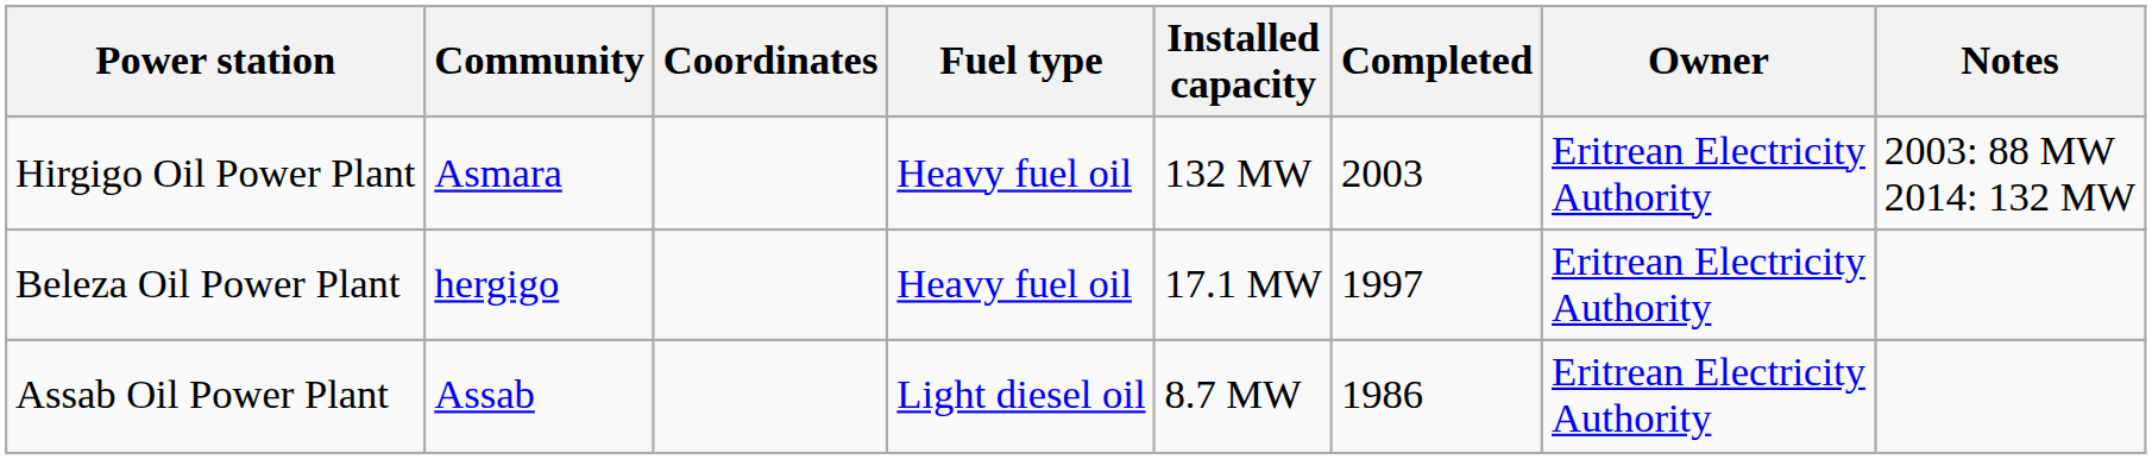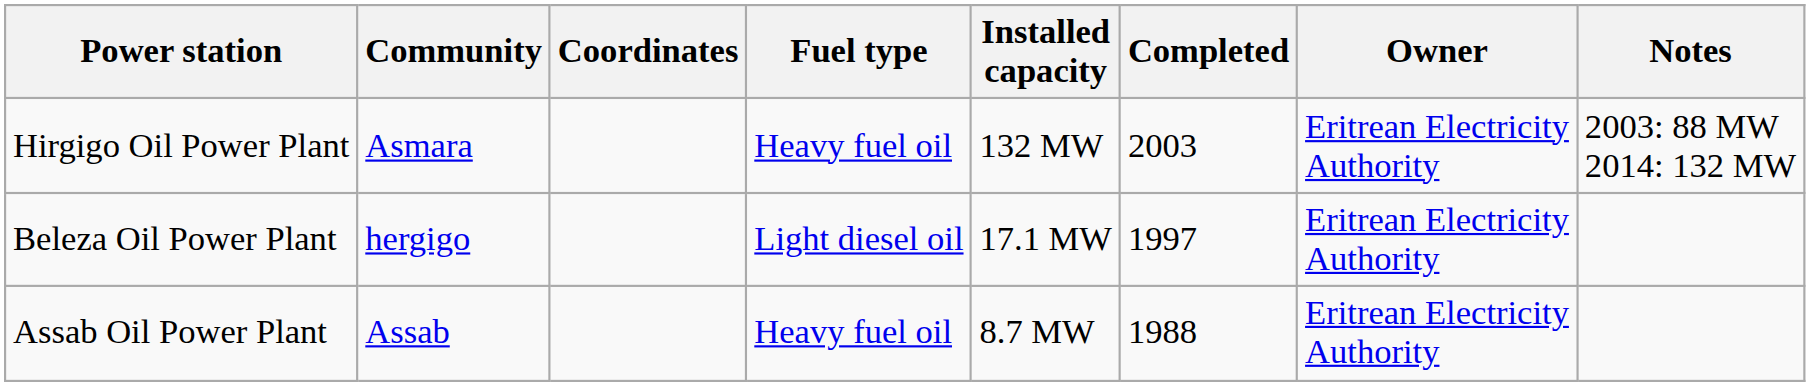 <table class="wikitable sortable">
 <tr>
 <th>Power station</th>
 <th>Community</th>
 <th>Coordinates</th>
 <th>Fuel type</th>
 <th>Installed<br>capacity</th>
 <th>Completed</th>
 <th>Owner</th>
 <th>Notes</th>
 </tr>
 <tr>
 <td>Hirgigo Oil Power Plant</td>
 <td><a href='#'>Asmara</a></td>
 <td></td>
 <td><a href='#'>Heavy fuel oil</a></td>
 <td>132 MW</td>
 <td>2003</td>
 <td><a href='#'>Eritrean Electricity <br>Authority</a></td>
 <td>2003: 88 MW<br>2014: 132 MW</td>
 </tr>
 <tr>
 <td>Beleza Oil Power Plant</td>
 <td><a href='#'>hergigo</a></td>
 <td></td>
-<td><a href='#'>Heavy fuel oil</a></td>
+<td><a href='#'>Light diesel oil</a></td>
 <td>17.1 MW</td>
 <td>1997</td>
 <td><a href='#'>Eritrean Electricity</a><br><a href='#'>Authority</a></td>
 <td></td>
 </tr>
 <tr>
 <td>Assab Oil Power Plant</td>
 <td><a href='#'>Assab</a></td>
 <td></td>
-<td><a href='#'>Light diesel oil</a></td>
+<td><a href='#'>Heavy fuel oil</a></td>
 <td>8.7 MW</td>
-<td>1986</td>
+<td>1988</td>
 <td><a href='#'>Eritrean Electricity</a><br><a href='#'>Authority</a></td>
 <td></td>
 </tr>
 </table>
